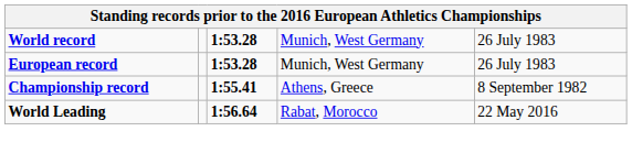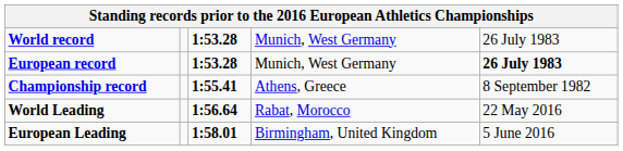 <table class="wikitable" width=75%>
 <tr>
 <th colspan="5">Standing records prior to the 2016 European Athletics Championships</th>
 </tr>
 <tr>
 <td><strong><a href='#'>World record</a></strong></td>
 <td></td>
 <td><strong>1:53.28</strong></td>
 <td><a href='#'>Munich</a>, <a href='#'>West Germany</a></td>
 <td>26 July 1983</td>
 </tr>
 <tr>
 <td><strong><a href='#'>European record</a></strong></td>
 <td></td>
 <td><strong>1:53.28</strong></td>
 <td>Munich, West Germany</td>
-<td>26 July 1983</td>
+<td><strong>26 July 1983</strong></td>
 </tr>
 <tr>
 <td><strong><a href='#'>Championship record</a></strong></td>
 <td></td>
 <td><strong>1:55.41</strong></td>
 <td><a href='#'>Athens</a>, Greece</td>
 <td>8 September 1982</td>
 </tr>
 <tr>
 <td><strong>World Leading</strong></td>
 <td></td>
 <td><strong>1:56.64</strong></td>
 <td><a href='#'>Rabat</a>, <a href='#'>Morocco</a></td>
 <td>22 May 2016</td>
 </tr>
+<tr>
+<td><strong>European Leading</strong></td>
+<td></td>
+<td><strong>1:58.01</strong></td>
+<td><a href='#'>Birmingham</a>, United Kingdom</td>
+<td>5 June 2016</td>
+</tr>
 </table>
